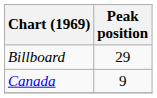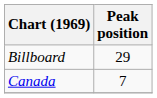 <table class="wikitable">
 <tr>
 <th>Chart (1969)</th>
 <th>Peak<br>position</th>
 </tr>
 <tr>
 <td><em>Billboard</em></td>
 <td align="center">29</td>
 </tr>
 <tr>
 <td><em><a href='#'>Canada</a></em></td>
-<td align="center">9</td>
+<td align="center">7</td>
 </tr>
 <tr>
 </tr>
 </table>
